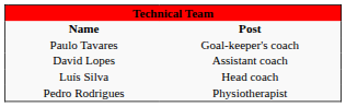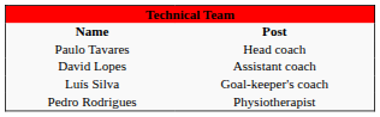 <table cellspacing="0" style="background: #F9F9F9; border: 1px black solid; border-collapse: collapse; font-size: 90%;" width=400px>
 <tr bgcolor=#FF0000 style="color:black;">
 <td align=center colspan=3><strong>Technical Team</strong></td>
 </tr>
 <tr bgcolor=#F9F9F9 style="color:black;">
 <th></th>
 <th><strong>Name</strong></th>
 <th><strong>Post</strong></th>
 </tr>
 <tr>
 <td align=center></td>
 <td align=center>Paulo Tavares</td>
-<td align=center>Goal-keeper's coach</td>
+<td align=center>Head coach</td>
 </tr>
 <tr>
 <td align=center></td>
 <td align=center>David Lopes</td>
 <td align=center>Assistant coach</td>
 </tr>
 <tr>
 <td align=center></td>
 <td align=center>Luís Silva</td>
-<td align=center>Head coach</td>
+<td align=center>Goal-keeper's coach</td>
 </tr>
 <tr>
 <td align=center></td>
 <td align=center>Pedro Rodrigues</td>
 <td align=center>Physiotherapist</td>
 </tr>
 <tr>
 </tr>
 </table>
